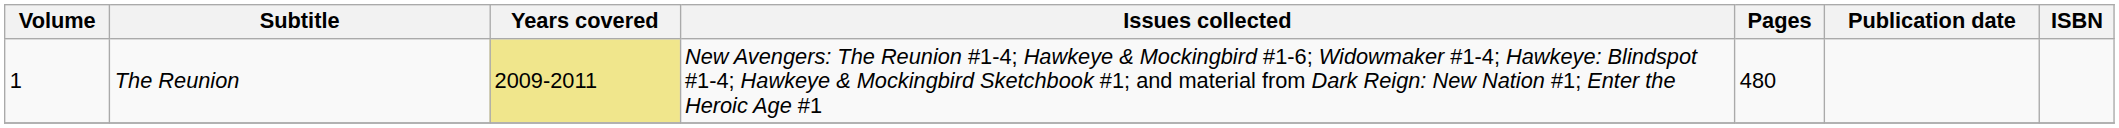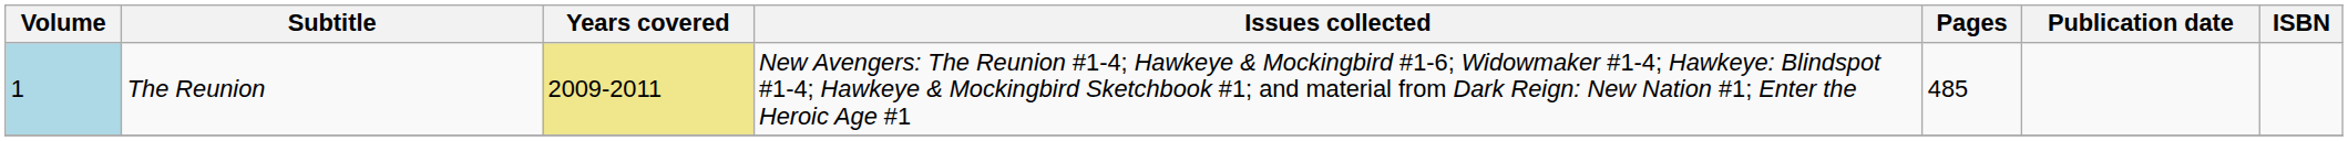 <table class="wikitable sortable" width=98%>
 <tr>
 <th>Volume</th>
 <th width="18%">Subtitle</th>
 <th>Years covered</th>
 <th class="unsortable" width="50%">Issues collected</th>
 <th>Pages</th>
 <th>Publication date</th>
 <th class="unsortable">ISBN</th>
 </tr>
 <tr>
-<td>1</td>
+<td style="background: lightblue;">1</td>
 <td><em>The Reunion</em></td>
 <td style="background: khaki;">2009-2011</td>
 <td><em>New Avengers: The Reunion</em> #1-4; <em>Hawkeye & Mockingbird</em> #1-6; <em>Widowmaker</em> #1-4; <em>Hawkeye: Blindspot</em> #1-4; <em>Hawkeye & Mockingbird Sketchbook</em> #1; and material from <em>Dark Reign: New Nation</em> #1; <em>Enter the Heroic Age</em> #1</td>
-<td>480</td>
+<td>485</td>
 <td></td>
 <td></td>
 </tr>
 <tr>
 </tr>
 </table>
